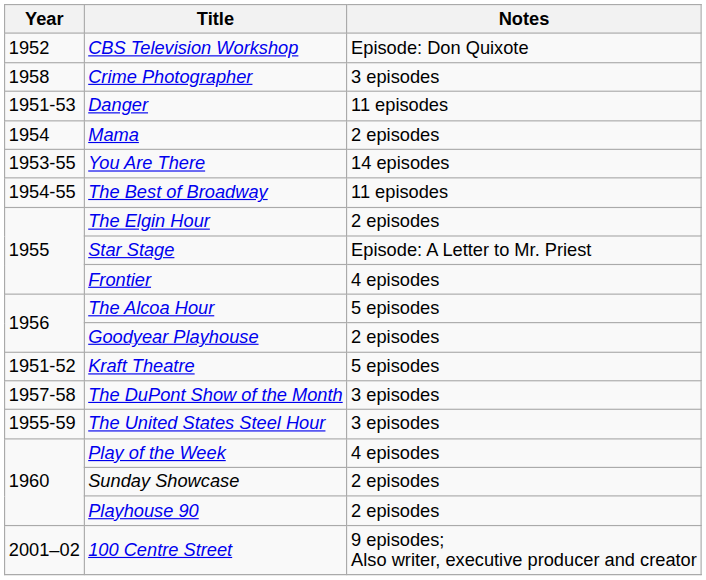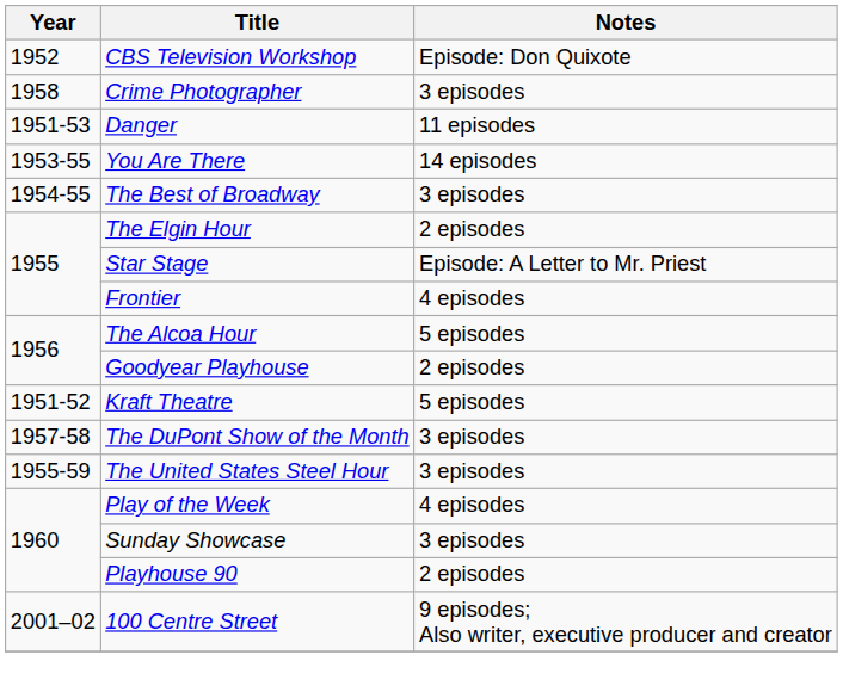 <table class="wikitable">
 <tr>
 <th>Year</th>
 <th>Title</th>
 <th>Notes</th>
 </tr>
 <tr>
 <td>1952</td>
 <td><em><a href='#'>CBS Television Workshop</a></em></td>
 <td>Episode: Don Quixote</td>
 </tr>
 <tr>
 <td>1958</td>
 <td><em><a href='#'>Crime Photographer</a></em></td>
 <td>3 episodes</td>
 </tr>
 <tr>
 <td>1951-53</td>
 <td><em><a href='#'>Danger</a></em></td>
 <td>11 episodes</td>
 </tr>
 <tr>
-<td>1954</td>
-<td><em><a href='#'>Mama</a></em></td>
-<td>2 episodes</td>
-</tr>
-<tr>
 <td>1953-55</td>
 <td><em><a href='#'>You Are There</a></em></td>
 <td>14 episodes</td>
 </tr>
 <tr>
 <td>1954-55</td>
 <td><em><a href='#'>The Best of Broadway</a></em></td>
-<td>11 episodes</td>
+<td>3 episodes</td>
 </tr>
 <tr>
 <td rowspan=3>1955</td>
 <td><em><a href='#'>The Elgin Hour</a></em></td>
 <td>2 episodes</td>
 </tr>
 <tr>
 <td><em><a href='#'>Star Stage</a></em></td>
 <td>Episode: A Letter to Mr. Priest</td>
 </tr>
 <tr>
 <td><em><a href='#'>Frontier</a></em></td>
 <td>4 episodes</td>
 </tr>
 <tr>
 <td rowspan=2>1956</td>
 <td><em><a href='#'>The Alcoa Hour</a></em></td>
 <td>5 episodes</td>
 </tr>
 <tr>
 <td><em><a href='#'>Goodyear Playhouse</a></em></td>
 <td>2 episodes</td>
 </tr>
 <tr>
 <td>1951-52</td>
 <td><em><a href='#'>Kraft Theatre</a></em></td>
 <td>5 episodes</td>
 </tr>
 <tr>
 <td>1957-58</td>
 <td><em><a href='#'>The DuPont Show of the Month</a></em></td>
 <td>3 episodes</td>
 </tr>
 <tr>
 <td>1955-59</td>
 <td><em><a href='#'>The United States Steel Hour</a></em></td>
 <td>3 episodes</td>
 </tr>
 <tr>
 <td rowspan=3>1960</td>
 <td><em><a href='#'>Play of the Week</a></em></td>
 <td>4 episodes</td>
 </tr>
 <tr>
 <td><em>Sunday Showcase</em></td>
-<td>2 episodes</td>
+<td>3 episodes</td>
 </tr>
 <tr>
 <td><em><a href='#'>Playhouse 90</a></em></td>
 <td>2 episodes</td>
 </tr>
 <tr>
 <td>2001–02</td>
 <td><em><a href='#'>100 Centre Street</a></em></td>
 <td>9 episodes;<br>Also writer, executive producer and creator</td>
 </tr>
 <tr>
 </tr>
 </table>
